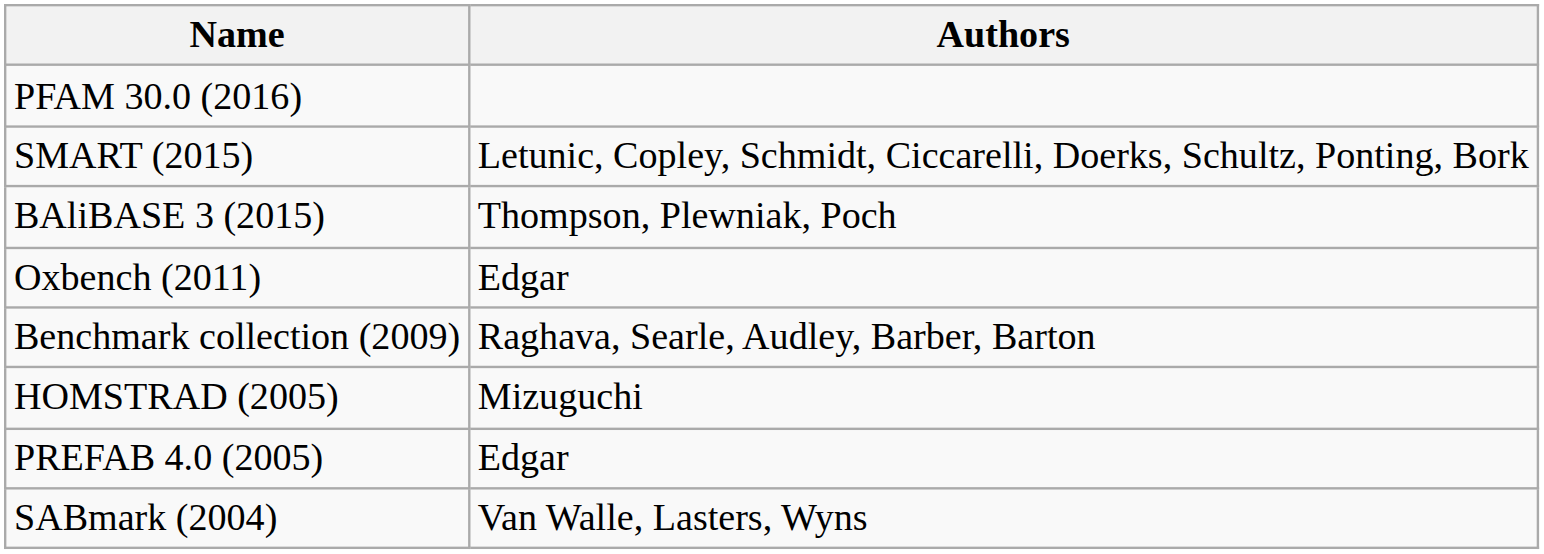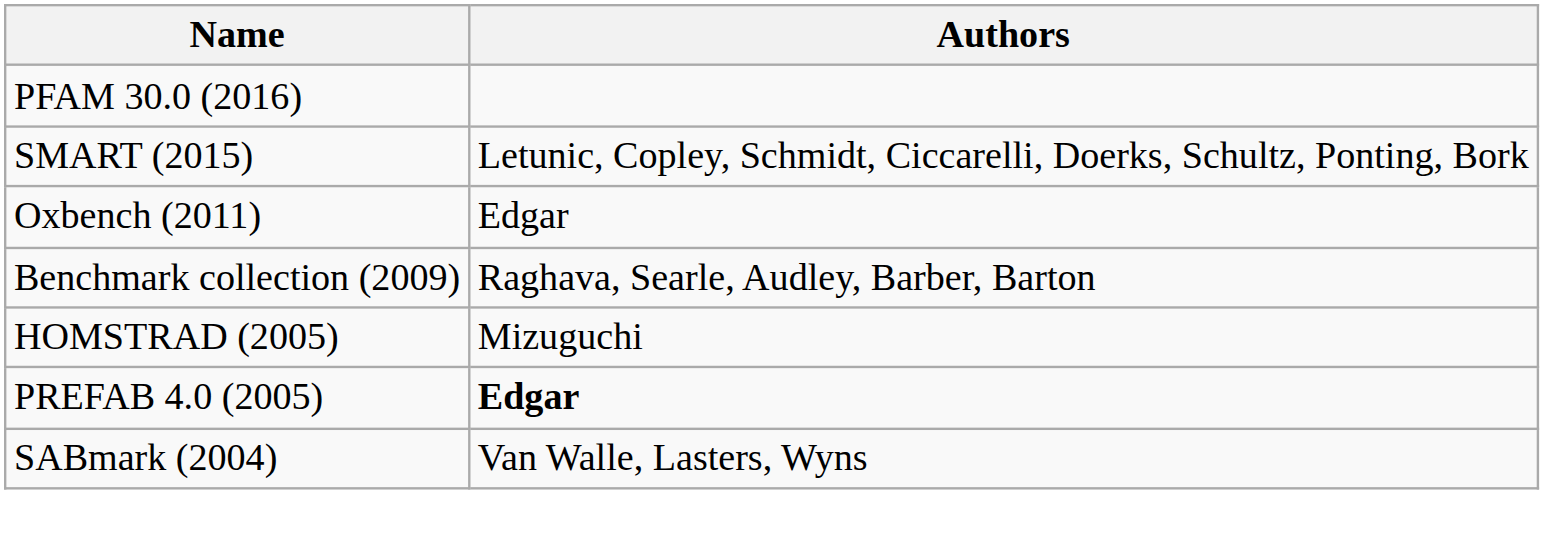 <table class="wikitable sortable">
 <tr>
 <th>Name</th>
 <th>Authors</th>
 </tr>
 <tr>
 <td>PFAM 30.0 (2016)</td>
 <td></td>
 </tr>
 <tr>
 <td>SMART (2015)</td>
 <td>Letunic, Copley, Schmidt, Ciccarelli, Doerks, Schultz, Ponting, Bork</td>
-</tr>
-<tr>
-<td>BAliBASE 3 (2015)</td>
-<td>Thompson, Plewniak, Poch</td>
 </tr>
 <tr>
 <td>Oxbench (2011)</td>
 <td>Edgar</td>
 </tr>
 <tr>
 <td>Benchmark collection (2009)</td>
 <td>Raghava, Searle, Audley, Barber, Barton</td>
 </tr>
 <tr>
 <td>HOMSTRAD (2005)</td>
 <td>Mizuguchi</td>
 </tr>
 <tr>
 <td>PREFAB 4.0 (2005)</td>
-<td>Edgar</td>
+<td><strong>Edgar</strong></td>
 </tr>
 <tr>
 <td>SABmark (2004)</td>
 <td>Van Walle, Lasters, Wyns</td>
 </tr>
 </table>
